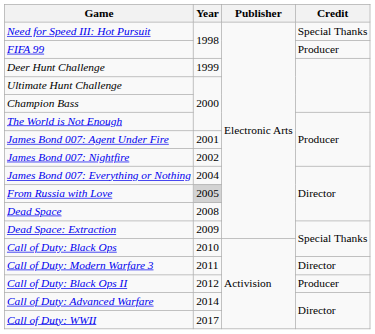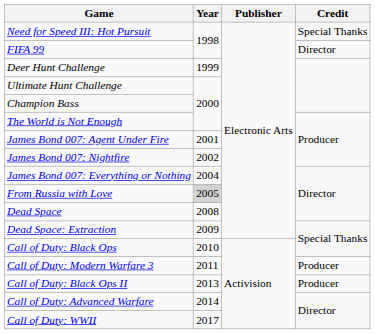 <table class="wikitable sortable">
 <tr>
 <th>Game</th>
 <th>Year</th>
 <th>Publisher</th>
 <th>Credit</th>
 </tr>
 <tr>
 <td><em><a href='#'>Need for Speed III: Hot Pursuit</a></em></td>
 <td rowspan=2>1998</td>
 <td rowspan=12>Electronic Arts</td>
 <td>Special Thanks</td>
 </tr>
 <tr>
 <td><em><a href='#'>FIFA 99</a></em></td>
-<td>Producer</td>
+<td>Director</td>
 </tr>
 <tr>
 <td><em>Deer Hunt Challenge</em></td>
 <td>1999</td>
 <td rowspan=3></td>
 </tr>
 <tr>
 <td><em>Ultimate Hunt Challenge</em></td>
 <td rowspan=3>2000</td>
 </tr>
 <tr>
 <td><em>Champion Bass</em></td>
 </tr>
 <tr>
 <td><em><a href='#'>The World is Not Enough</a></em></td>
 <td rowspan=3>Producer</td>
 </tr>
 <tr>
 <td><em><a href='#'>James Bond 007: Agent Under Fire</a></em></td>
 <td>2001</td>
 </tr>
 <tr>
 <td><em><a href='#'>James Bond 007: Nightfire</a></em></td>
 <td>2002</td>
 </tr>
 <tr>
 <td><em><a href='#'>James Bond 007: Everything or Nothing</a></em></td>
 <td>2004</td>
 <td rowspan=3>Director</td>
 </tr>
 <tr>
 <td><em><a href='#'>From Russia with Love</a></em></td>
 <td style="background: lightgrey;">2005</td>
 </tr>
 <tr>
 <td><em><a href='#'>Dead Space</a></em></td>
 <td>2008</td>
 </tr>
 <tr>
 <td><em><a href='#'>Dead Space: Extraction</a></em></td>
 <td>2009</td>
 <td rowspan=2>Special Thanks</td>
 </tr>
 <tr>
 <td><em><a href='#'>Call of Duty: Black Ops</a></em></td>
 <td>2010</td>
 <td rowspan=5>Activision</td>
 </tr>
 <tr>
 <td><em><a href='#'>Call of Duty: Modern Warfare 3</a></em></td>
 <td>2011</td>
-<td>Director</td>
+<td>Producer</td>
 </tr>
 <tr>
 <td><em><a href='#'>Call of Duty: Black Ops II</a></em></td>
-<td>2012</td>
+<td>2013</td>
 <td>Producer</td>
 </tr>
 <tr>
 <td><em><a href='#'>Call of Duty: Advanced Warfare</a></em></td>
 <td>2014</td>
 <td rowspan=2>Director</td>
 </tr>
 <tr>
 <td><em><a href='#'>Call of Duty: WWII</a></em></td>
 <td>2017</td>
 </tr>
 </table>
